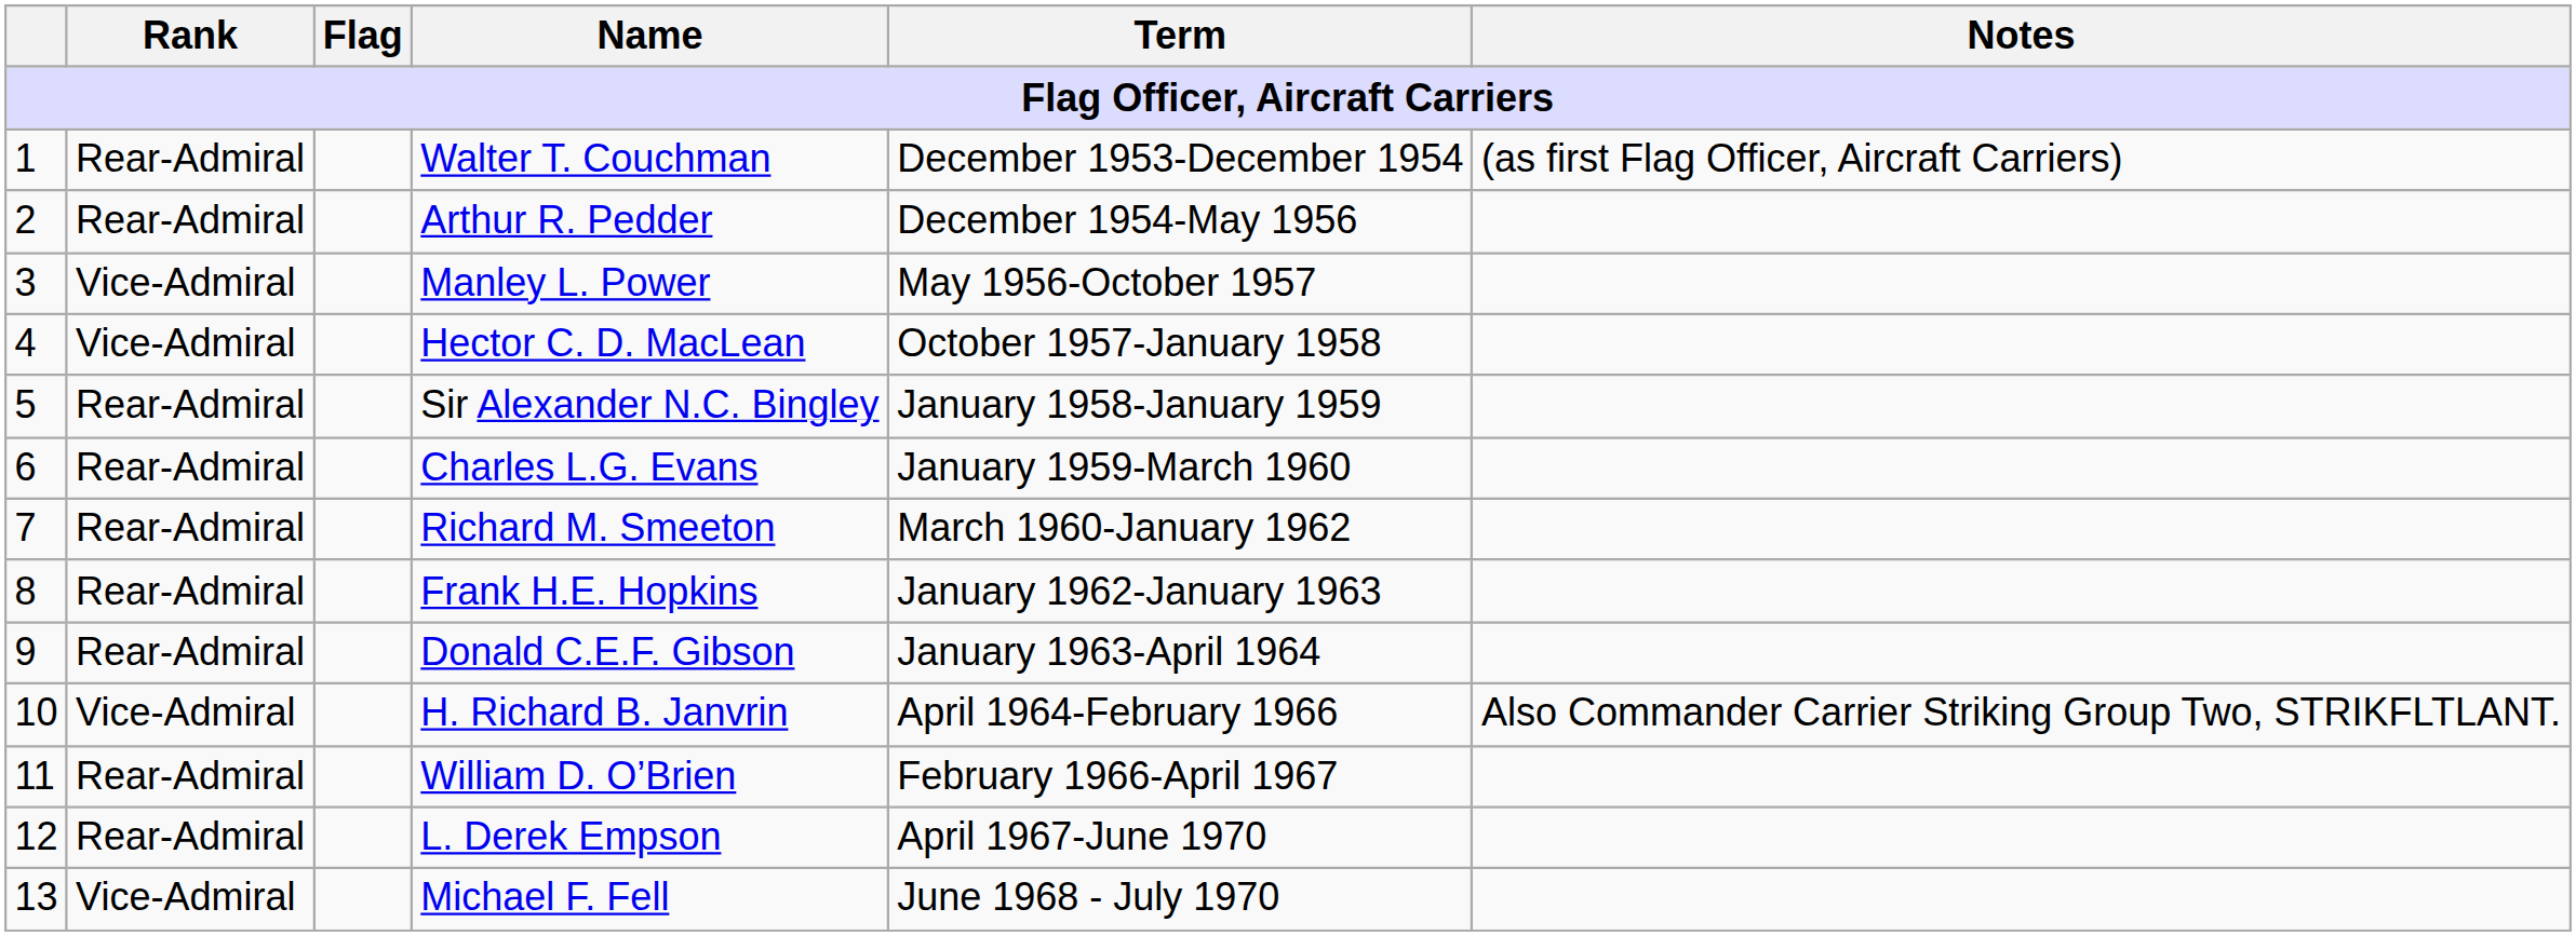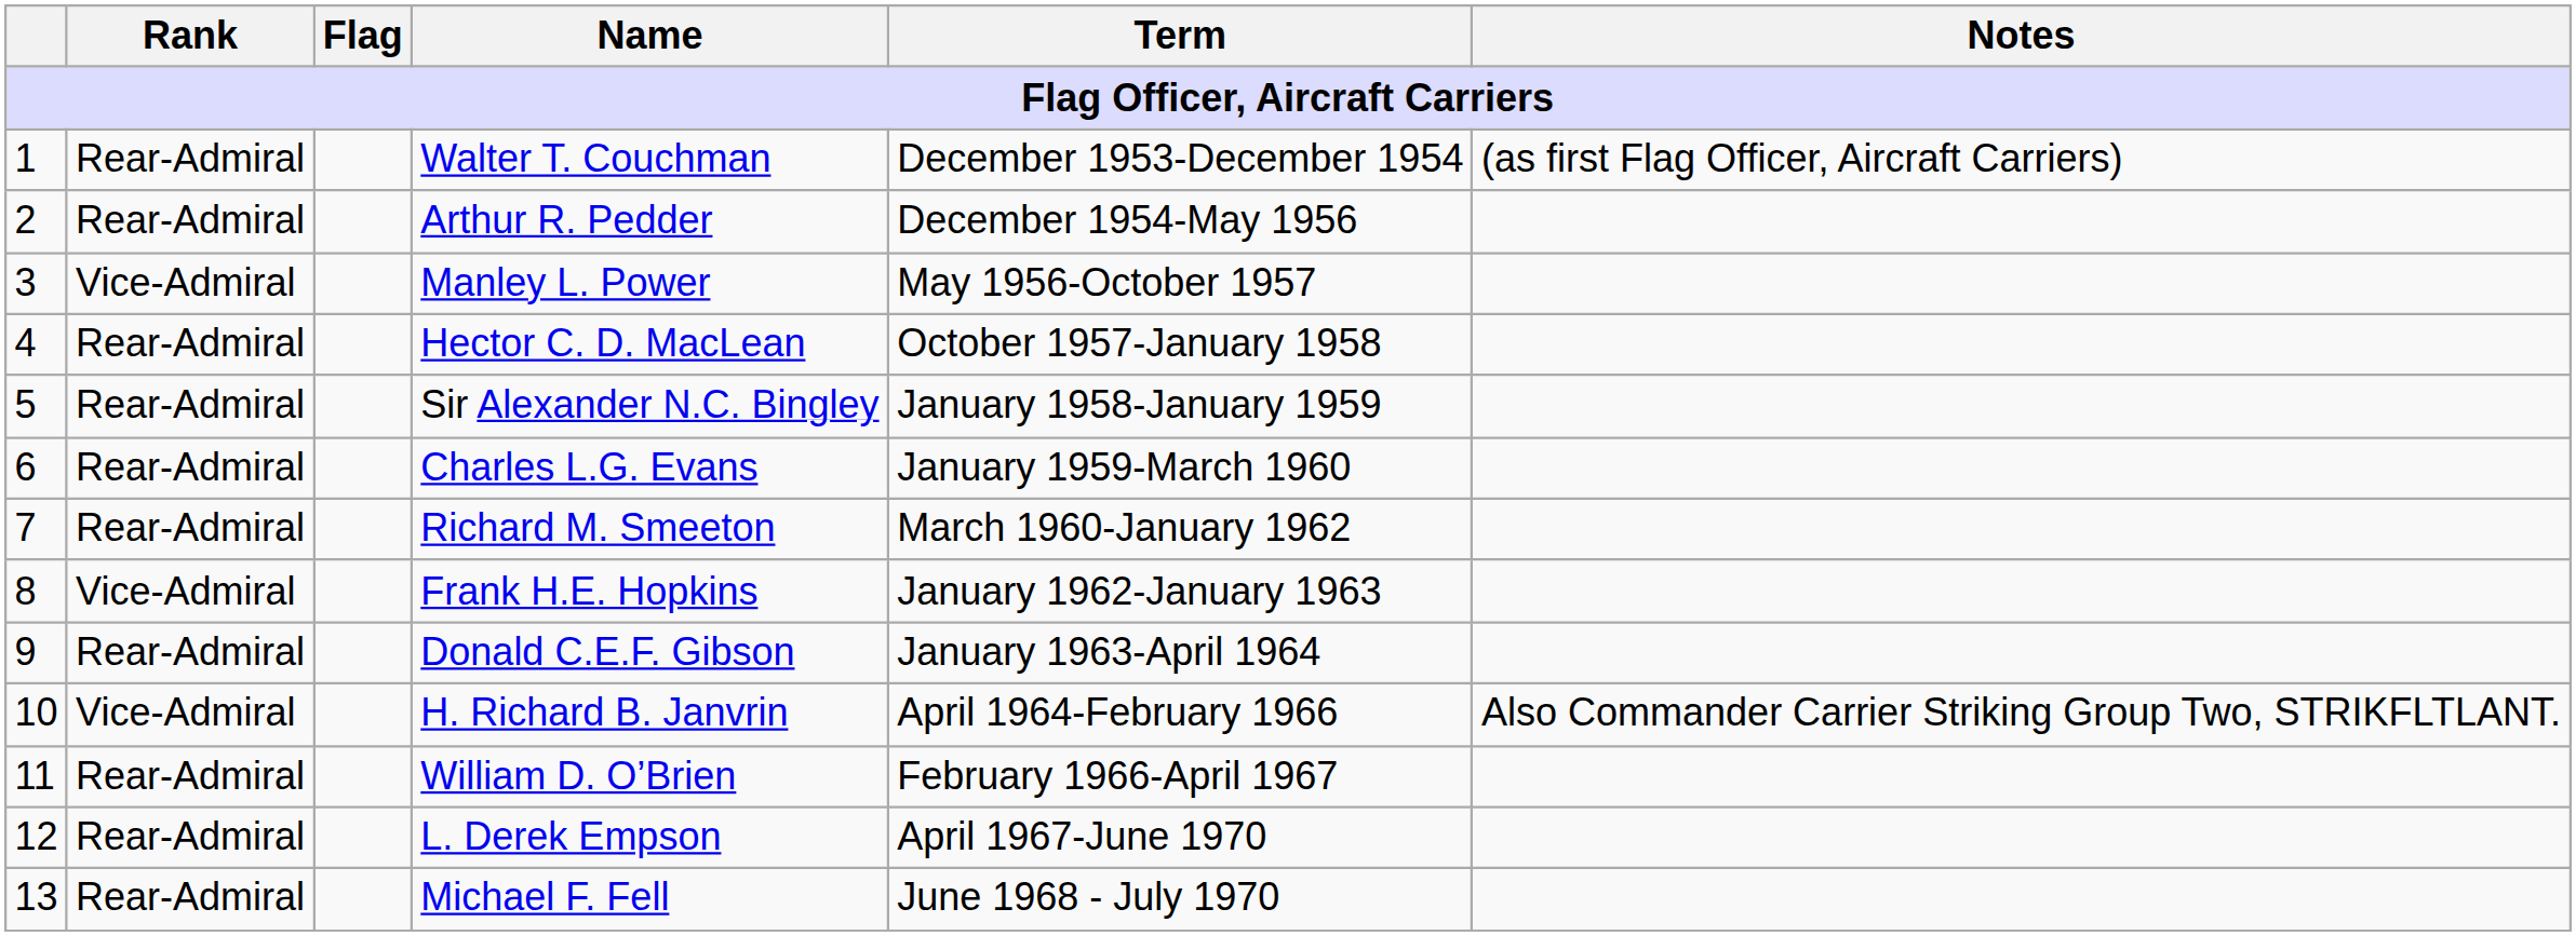 <table class="wikitable">
 <tr>
 <th></th>
 <th>Rank</th>
 <th>Flag</th>
 <th>Name</th>
 <th>Term</th>
 <th>Notes</th>
 </tr>
 <tr>
 <td colspan="6" align="center" style="background:#dcdcfe;"><strong>Flag Officer, Aircraft Carriers</strong></td>
 </tr>
 <tr>
 <td>1</td>
 <td>Rear-Admiral</td>
 <td></td>
 <td><a href='#'>Walter T. Couchman</a></td>
 <td>December 1953-December 1954</td>
 <td>(as first Flag Officer, Aircraft Carriers)</td>
 </tr>
 <tr>
 <td>2</td>
 <td>Rear-Admiral</td>
 <td></td>
 <td><a href='#'>Arthur R. Pedder</a></td>
 <td>December 1954-May 1956</td>
 <td></td>
 </tr>
 <tr>
 <td>3</td>
 <td>Vice-Admiral</td>
 <td></td>
 <td><a href='#'>Manley L. Power</a></td>
 <td>May 1956-October 1957</td>
 <td></td>
 </tr>
 <tr>
 <td>4</td>
-<td>Vice-Admiral</td>
+<td>Rear-Admiral</td>
 <td></td>
 <td><a href='#'>Hector C. D. MacLean</a></td>
 <td>October 1957-January 1958</td>
 <td></td>
 </tr>
 <tr>
 <td>5</td>
 <td>Rear-Admiral</td>
 <td></td>
 <td>Sir <a href='#'>Alexander N.C. Bingley</a></td>
 <td>January 1958-January 1959</td>
 <td></td>
 </tr>
 <tr>
 <td>6</td>
 <td>Rear-Admiral</td>
 <td></td>
 <td><a href='#'>Charles L.G. Evans</a></td>
 <td>January 1959-March 1960</td>
 <td></td>
 </tr>
 <tr>
 <td>7</td>
 <td>Rear-Admiral</td>
 <td></td>
 <td><a href='#'>Richard M. Smeeton</a></td>
 <td>March 1960-January 1962</td>
 <td></td>
 </tr>
 <tr>
 <td>8</td>
-<td>Rear-Admiral</td>
+<td>Vice-Admiral</td>
 <td></td>
 <td><a href='#'>Frank H.E. Hopkins</a></td>
 <td>January 1962-January 1963</td>
 <td></td>
 </tr>
 <tr>
 <td>9</td>
 <td>Rear-Admiral</td>
 <td></td>
 <td><a href='#'>Donald C.E.F. Gibson</a></td>
 <td>January 1963-April 1964</td>
 <td></td>
 </tr>
 <tr>
 <td>10</td>
 <td>Vice-Admiral</td>
 <td></td>
 <td><a href='#'>H. Richard B. Janvrin</a></td>
 <td>April 1964-February 1966</td>
 <td>Also Commander Carrier Striking Group Two, STRIKFLTLANT.</td>
 </tr>
 <tr>
 <td>11</td>
 <td>Rear-Admiral</td>
 <td></td>
 <td><a href='#'>William D. O’Brien</a></td>
 <td>February 1966-April 1967</td>
 <td></td>
 </tr>
 <tr>
 <td>12</td>
 <td>Rear-Admiral</td>
 <td></td>
 <td><a href='#'>L. Derek Empson</a></td>
 <td>April 1967-June 1970</td>
 <td></td>
 </tr>
 <tr>
 <td>13</td>
-<td>Vice-Admiral</td>
+<td>Rear-Admiral</td>
 <td></td>
 <td><a href='#'>Michael F. Fell</a></td>
 <td>June 1968 - July 1970</td>
 <td></td>
 </tr>
 <tr>
 </tr>
 </table>
